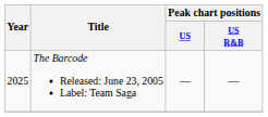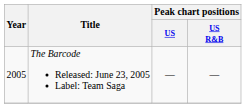 <table class="wikitable">
 <tr>
 <th rowspan="2">Year</th>
 <th rowspan="2">Title</th>
 <th colspan="2">Peak chart positions</th>
 </tr>
 <tr>
 <th><small><a href='#'>US</a></small></th>
 <th><small><a href='#'>US<br>R&B</a></small></th>
 </tr>
 <tr>
-<td>2025</td>
+<td>2005</td>
 <td><em>The Barcode</em><br><ul><li>Released: June 23, 2005</li><li>Label: Team Saga</li></ul></td>
 <td align="center">—</td>
 <td align="center">—</td>
 </tr>
 <tr>
 </tr>
 </table>
